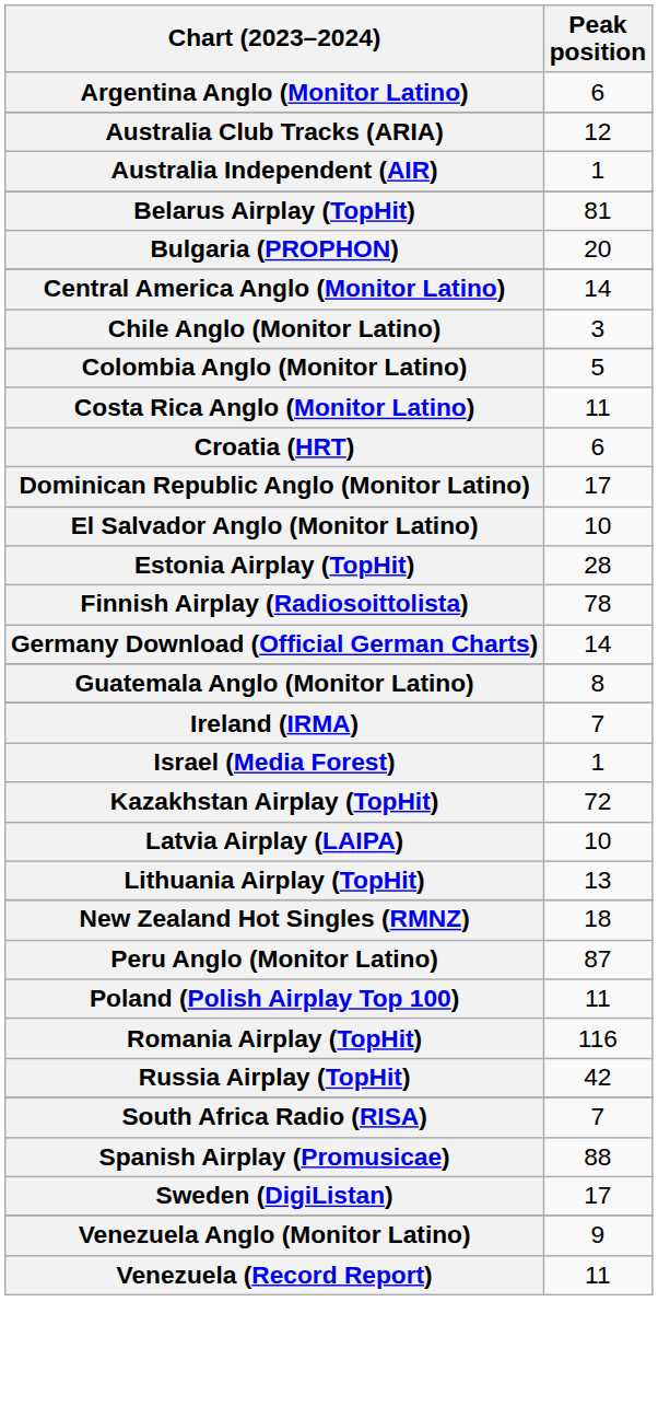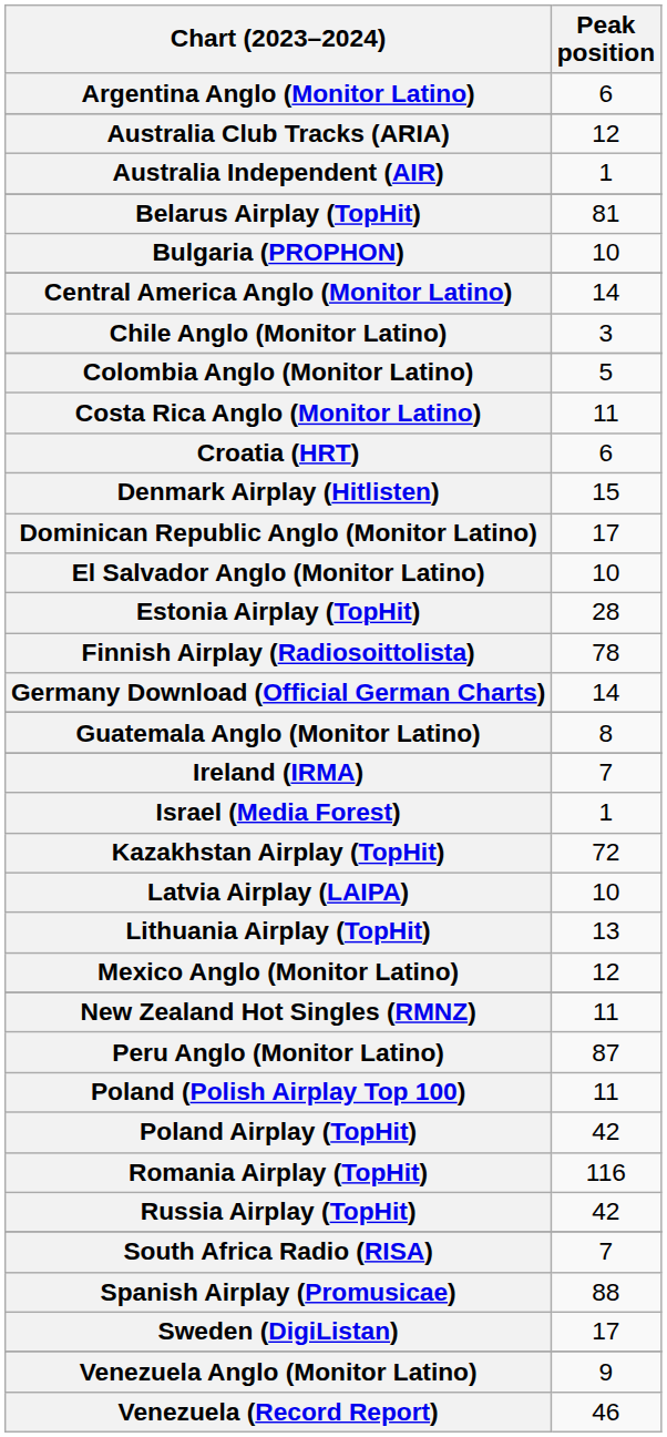 <table class="wikitable sortable plainrowheaders" style="text-align:center">
 <tr>
 <th scope="col">Chart (2023–2024)</th>
 <th scope="col">Peak<br>position</th>
 </tr>
 <tr>
 <th scope="row">Argentina Anglo (<a href='#'>Monitor Latino</a>)</th>
 <td>6</td>
 </tr>
 <tr>
 </tr>
 <tr>
 <th scope="row">Australia Club Tracks (ARIA)</th>
 <td>12</td>
 </tr>
 <tr>
 <th scope="row">Australia Independent (<a href='#'>AIR</a>)</th>
 <td>1</td>
 </tr>
 <tr>
 </tr>
 <tr>
 <th scope="row">Belarus Airplay (<a href='#'>TopHit</a>)</th>
 <td>81</td>
 </tr>
 <tr>
 <th scope="row">Bulgaria (<a href='#'>PROPHON</a>)</th>
-<td>20</td>
+<td>10</td>
 </tr>
 <tr>
 </tr>
 <tr>
 </tr>
 <tr>
 </tr>
 <tr>
 <th scope="row">Central America Anglo (<a href='#'>Monitor Latino</a>)</th>
 <td>14</td>
 </tr>
 <tr>
 <th scope="row">Chile Anglo (Monitor Latino)</th>
 <td>3</td>
 </tr>
 <tr>
 </tr>
 <tr>
 <th scope="row">Colombia Anglo (Monitor Latino)</th>
 <td>5</td>
 </tr>
 <tr>
 <th scope="row">Costa Rica Anglo (<a href='#'>Monitor Latino</a>)</th>
 <td>11</td>
 </tr>
 <tr>
 <th scope="row">Croatia (<a href='#'>HRT</a>)</th>
 <td>6</td>
+</tr>
+<tr>
+<th scope="row">Denmark Airplay (<a href='#'>Hitlisten</a>)</th>
+<td>15</td>
 </tr>
 <tr>
 <th scope="row">Dominican Republic Anglo (Monitor Latino)</th>
 <td>17</td>
 </tr>
 <tr>
 <th scope="row">El Salvador Anglo (Monitor Latino)</th>
 <td>10</td>
 </tr>
 <tr>
 <th scope="row">Estonia Airplay (<a href='#'>TopHit</a>)</th>
 <td>28</td>
 </tr>
 <tr>
 <th scope="row">Finnish Airplay (<a href='#'>Radiosoittolista</a>)</th>
 <td>78</td>
 </tr>
 <tr>
 <th scope="row">Germany Download (<a href='#'>Official German Charts</a>)</th>
 <td>14</td>
 </tr>
 <tr>
 </tr>
 <tr>
 <th scope="row">Guatemala Anglo (Monitor Latino)</th>
 <td>8</td>
 </tr>
 <tr>
 </tr>
 <tr>
 </tr>
 <tr>
 </tr>
 <tr>
 <th scope="row">Ireland (<a href='#'>IRMA</a>)</th>
 <td>7</td>
 </tr>
 <tr>
 <th scope="row">Israel (<a href='#'>Media Forest</a>)</th>
 <td>1</td>
 </tr>
 <tr>
 <th scope="row">Kazakhstan Airplay (<a href='#'>TopHit</a>)</th>
 <td>72</td>
 </tr>
 <tr>
 <th scope="row">Latvia Airplay (<a href='#'>LAIPA</a>)</th>
 <td>10</td>
 </tr>
 <tr>
 <th scope="row">Lithuania Airplay (<a href='#'>TopHit</a>)</th>
 <td>13</td>
 </tr>
 <tr>
+<th scope="row">Mexico Anglo (Monitor Latino)</th>
+<td>12</td>
+</tr>
+<tr>
 </tr>
 <tr>
 </tr>
 <tr>
 <th scope="row">New Zealand Hot Singles (<a href='#'>RMNZ</a>)</th>
-<td>18</td>
+<td>11</td>
 </tr>
 <tr>
 <th scope="row">Peru Anglo (Monitor Latino)</th>
 <td>87</td>
 </tr>
 <tr>
 <th scope="row">Poland (<a href='#'>Polish Airplay Top 100</a>)</th>
 <td>11</td>
+</tr>
+<tr>
+<th scope="row">Poland Airplay (<a href='#'>TopHit</a>)</th>
+<td>42</td>
 </tr>
 <tr>
 <th scope="row">Romania Airplay (<a href='#'>TopHit</a>)</th>
 <td>116</td>
 </tr>
 <tr>
 <th scope="row">Russia Airplay (<a href='#'>TopHit</a>)</th>
 <td>42</td>
 </tr>
 <tr>
 </tr>
 <tr>
 <th scope="row">South Africa Radio (<a href='#'>RISA</a>)</th>
 <td>7</td>
 </tr>
 <tr>
 <th scope="row">Spanish Airplay (<a href='#'>Promusicae</a>)</th>
 <td>88</td>
 </tr>
 <tr>
 <th scope="row">Sweden (<a href='#'>DigiListan</a>)</th>
 <td>17</td>
 </tr>
 <tr>
 </tr>
 <tr>
 </tr>
 <tr>
 </tr>
 <tr>
 </tr>
 <tr>
 </tr>
 <tr>
 </tr>
 <tr>
 </tr>
 <tr>
 <th scope="row">Venezuela Anglo (Monitor Latino)</th>
 <td>9</td>
 </tr>
 <tr>
 <th scope="row">Venezuela (<a href='#'>Record Report</a>)</th>
-<td>11</td>
+<td>46</td>
 </tr>
 </table>
